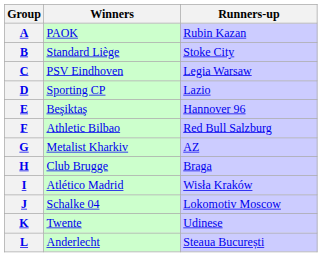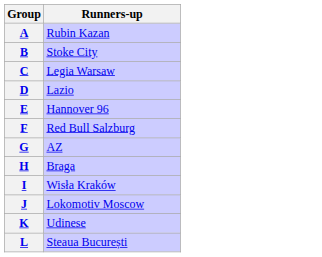 <table class="wikitable">
 <tr>
 <th>Group</th>
-<th width=175>Winners</th>
 <th width=175>Runners-up</th>
 </tr>
 <tr>
 <th><a href='#'>A</a></th>
-<td bgcolor="#ccffcc"> <a href='#'>PAOK</a></td>
 <td bgcolor="#ccccff"> <a href='#'>Rubin Kazan</a></td>
 </tr>
 <tr>
 <th><a href='#'>B</a></th>
-<td bgcolor="#ccffcc"> <a href='#'>Standard Liège</a></td>
 <td bgcolor="#ccccff"> <a href='#'>Stoke City</a></td>
 </tr>
 <tr>
 <th><a href='#'>C</a></th>
-<td bgcolor="#ccffcc"> <a href='#'>PSV Eindhoven</a></td>
 <td bgcolor="#ccccff"> <a href='#'>Legia Warsaw</a></td>
 </tr>
 <tr>
 <th><a href='#'>D</a></th>
-<td bgcolor="#ccffcc"> <a href='#'>Sporting CP</a></td>
 <td bgcolor="#ccccff"> <a href='#'>Lazio</a></td>
 </tr>
 <tr>
 <th><a href='#'>E</a></th>
-<td bgcolor="#ccffcc"> <a href='#'>Beşiktaş</a></td>
 <td bgcolor="#ccccff"> <a href='#'>Hannover 96</a></td>
 </tr>
 <tr>
 <th><a href='#'>F</a></th>
-<td bgcolor="#ccffcc"> <a href='#'>Athletic Bilbao</a></td>
 <td bgcolor="#ccccff"> <a href='#'>Red Bull Salzburg</a></td>
 </tr>
 <tr>
 <th><a href='#'>G</a></th>
-<td bgcolor="#ccffcc"> <a href='#'>Metalist Kharkiv</a></td>
 <td bgcolor="#ccccff"> <a href='#'>AZ</a></td>
 </tr>
 <tr>
 <th><a href='#'>H</a></th>
-<td bgcolor="#ccffcc"> <a href='#'>Club Brugge</a></td>
 <td bgcolor="#ccccff"> <a href='#'>Braga</a></td>
 </tr>
 <tr>
 <th><a href='#'>I</a></th>
-<td bgcolor="#ccffcc"> <a href='#'>Atlético Madrid</a></td>
 <td bgcolor="#ccccff"> <a href='#'>Wisła Kraków</a></td>
 </tr>
 <tr>
 <th><a href='#'>J</a></th>
-<td bgcolor="#ccffcc"> <a href='#'>Schalke 04</a></td>
 <td bgcolor="#ccccff"> <a href='#'>Lokomotiv Moscow</a></td>
 </tr>
 <tr>
 <th><a href='#'>K</a></th>
-<td bgcolor="#ccffcc"> <a href='#'>Twente</a></td>
 <td bgcolor="#ccccff"> <a href='#'>Udinese</a></td>
 </tr>
 <tr>
 <th><a href='#'>L</a></th>
-<td bgcolor="#ccffcc"> <a href='#'>Anderlecht</a></td>
 <td bgcolor="#ccccff"> <a href='#'>Steaua București</a></td>
 </tr>
 </table>
